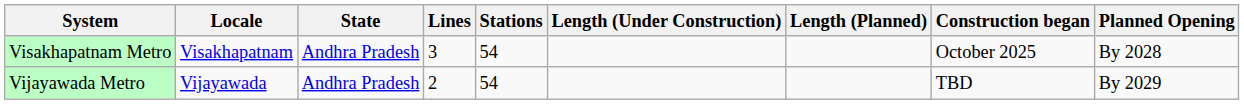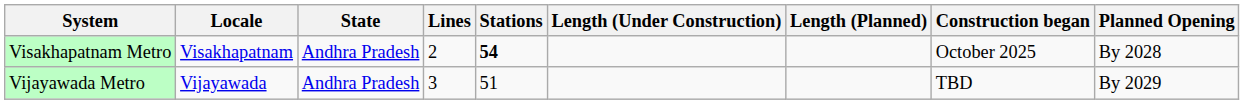 <table class="wikitable sortable" style="font-size:small">
 <tr>
 <th>System</th>
 <th>Locale</th>
 <th>State</th>
 <th>Lines</th>
 <th>Stations</th>
 <th>Length (Under Construction)</th>
 <th>Length (Planned)</th>
 <th>Construction began</th>
 <th>Planned Opening</th>
 </tr>
 <tr>
 <td style="background:#BCFFC5;">Visakhapatnam Metro</td>
 <td><a href='#'>Visakhapatnam</a></td>
 <td><a href='#'>Andhra Pradesh</a></td>
-<td>3</td>
-<td>54</td>
+<td>2</td>
+<td><strong>54</strong></td>
 <td></td>
 <td></td>
 <td>October 2025</td>
 <td>By 2028</td>
 </tr>
 <tr>
 <td style="background:#BCFFC5;">Vijayawada Metro</td>
 <td><a href='#'>Vijayawada</a></td>
 <td><a href='#'>Andhra Pradesh</a></td>
-<td>2</td>
-<td>54</td>
+<td>3</td>
+<td>51</td>
 <td></td>
 <td></td>
 <td>TBD</td>
 <td>By 2029</td>
 </tr>
 </table>
